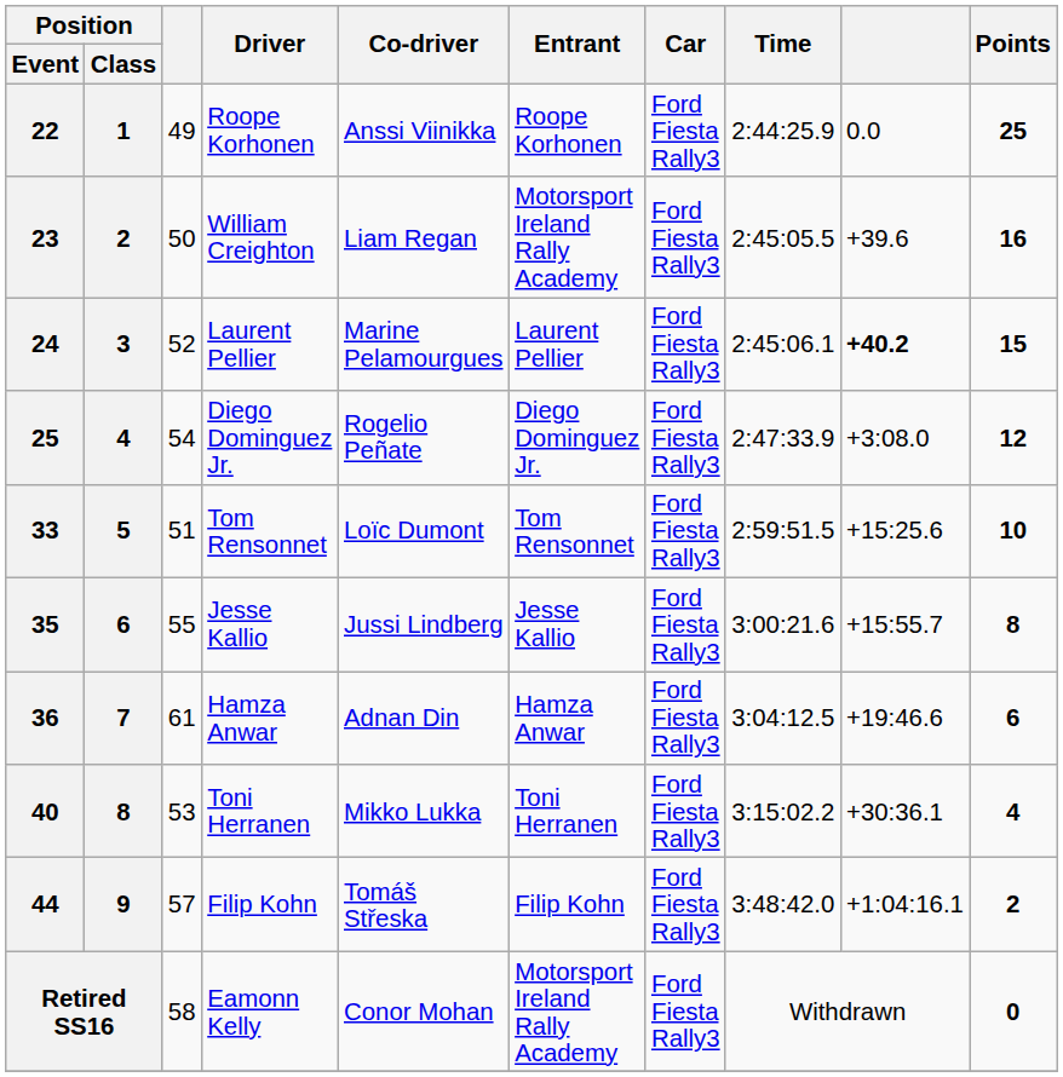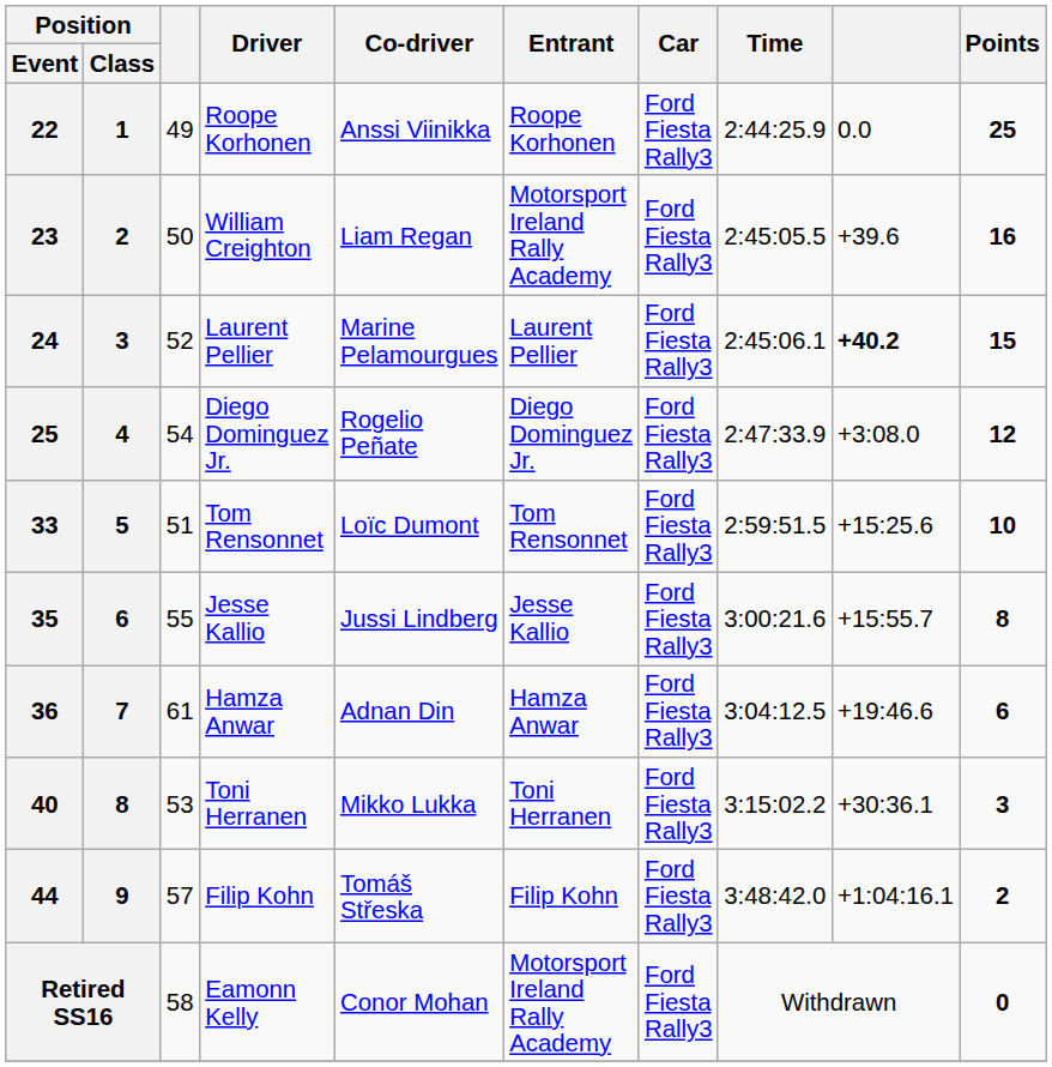 <table class="wikitable" width=85% style="font-size: 85%;">
 <tr>
 <th colspan="2">Position</th>
 <th rowspan="2"></th>
 <th rowspan="2">Driver</th>
 <th rowspan="2">Co-driver</th>
 <th rowspan="2">Entrant</th>
 <th rowspan="2">Car</th>
 <th rowspan="2">Time</th>
 <th rowspan="2"></th>
 <th rowspan="2">Points</th>
 </tr>
 <tr>
 <th>Event</th>
 <th>Class</th>
 </tr>
 <tr>
 <th>22</th>
 <th>1</th>
 <td align="center">49</td>
 <td><a href='#'>Roope Korhonen</a></td>
 <td><a href='#'>Anssi Viinikka</a></td>
 <td><a href='#'>Roope Korhonen</a></td>
 <td><a href='#'>Ford Fiesta Rally3</a></td>
 <td>2:44:25.9</td>
 <td>0.0</td>
 <td align="center"><strong>25</strong></td>
 </tr>
 <tr>
 <th>23</th>
 <th>2</th>
 <td align="center">50</td>
 <td><a href='#'>William Creighton</a></td>
 <td><a href='#'>Liam Regan</a></td>
 <td><a href='#'>Motorsport Ireland Rally Academy</a></td>
 <td><a href='#'>Ford Fiesta Rally3</a></td>
 <td>2:45:05.5</td>
 <td>+39.6</td>
 <td align="center"><strong>16</strong></td>
 </tr>
 <tr>
 <th>24</th>
 <th>3</th>
 <td align="center">52</td>
 <td><a href='#'>Laurent Pellier</a></td>
 <td><a href='#'>Marine Pelamourgues</a></td>
 <td><a href='#'>Laurent Pellier</a></td>
 <td><a href='#'>Ford Fiesta Rally3</a></td>
 <td>2:45:06.1</td>
 <td><strong>+40.2</strong></td>
 <td align="center"><strong>15</strong></td>
 </tr>
 <tr>
 <th>25</th>
 <th>4</th>
 <td align="center">54</td>
 <td><a href='#'>Diego Dominguez Jr.</a></td>
 <td><a href='#'>Rogelio Peñate</a></td>
 <td><a href='#'>Diego Dominguez Jr.</a></td>
 <td><a href='#'>Ford Fiesta Rally3</a></td>
 <td>2:47:33.9</td>
 <td>+3:08.0</td>
 <td align="center"><strong>12</strong></td>
 </tr>
 <tr>
 <th>33</th>
 <th>5</th>
 <td align="center">51</td>
 <td><a href='#'>Tom Rensonnet</a></td>
 <td><a href='#'>Loïc Dumont</a></td>
 <td><a href='#'>Tom Rensonnet</a></td>
 <td><a href='#'>Ford Fiesta Rally3</a></td>
 <td>2:59:51.5</td>
 <td>+15:25.6</td>
 <td align="center"><strong>10</strong></td>
 </tr>
 <tr>
 <th>35</th>
 <th>6</th>
 <td align="center">55</td>
 <td><a href='#'>Jesse Kallio</a></td>
 <td><a href='#'>Jussi Lindberg</a></td>
 <td><a href='#'>Jesse Kallio</a></td>
 <td><a href='#'>Ford Fiesta Rally3</a></td>
 <td>3:00:21.6</td>
 <td>+15:55.7</td>
 <td align="center"><strong>8</strong></td>
 </tr>
 <tr>
 <th>36</th>
 <th>7</th>
 <td align="center">61</td>
 <td><a href='#'>Hamza Anwar</a></td>
 <td><a href='#'>Adnan Din</a></td>
 <td><a href='#'>Hamza Anwar</a></td>
 <td><a href='#'>Ford Fiesta Rally3</a></td>
 <td>3:04:12.5</td>
 <td>+19:46.6</td>
 <td align="center"><strong>6</strong></td>
 </tr>
 <tr>
 <th>40</th>
 <th>8</th>
 <td align="center">53</td>
 <td><a href='#'>Toni Herranen</a></td>
 <td><a href='#'>Mikko Lukka</a></td>
 <td><a href='#'>Toni Herranen</a></td>
 <td><a href='#'>Ford Fiesta Rally3</a></td>
 <td>3:15:02.2</td>
 <td>+30:36.1</td>
-<td align="center"><strong>4</strong></td>
+<td align="center"><strong>3</strong></td>
 </tr>
 <tr>
 <th>44</th>
 <th>9</th>
 <td align="center">57</td>
 <td><a href='#'>Filip Kohn</a></td>
 <td><a href='#'>Tomáš Střeska</a></td>
 <td><a href='#'>Filip Kohn</a></td>
 <td><a href='#'>Ford Fiesta Rally3</a></td>
 <td>3:48:42.0</td>
 <td>+1:04:16.1</td>
 <td align="center"><strong>2</strong></td>
 </tr>
 <tr>
 <th colspan="2">Retired SS16</th>
 <td align="center">58</td>
 <td><a href='#'>Eamonn Kelly</a></td>
 <td><a href='#'>Conor Mohan</a></td>
 <td><a href='#'>Motorsport Ireland Rally Academy</a></td>
 <td><a href='#'>Ford Fiesta Rally3</a></td>
 <td align="center" colspan="2">Withdrawn</td>
 <td align="center"><strong>0</strong></td>
 </tr>
 <tr>
 </tr>
 </table>
